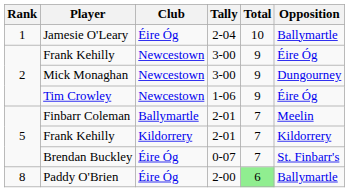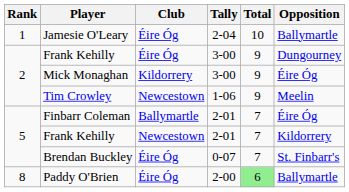 <table class="wikitable">
 <tr>
 <th>Rank</th>
 <th>Player</th>
 <th>Club</th>
 <th>Tally</th>
 <th>Total</th>
 <th>Opposition</th>
 </tr>
 <tr>
 <td rowspan="1" style="text-align:center;">1</td>
 <td>Jamesie O'Leary</td>
 <td><a href='#'>Éire Óg</a></td>
 <td align=center>2-04</td>
 <td align=center>10</td>
 <td><a href='#'>Ballymartle</a></td>
 </tr>
 <tr>
 <td rowspan="3" style="text-align:center;">2</td>
 <td>Frank Kehilly</td>
-<td><a href='#'>Newcestown</a></td>
+<td><a href='#'>Éire Óg</a></td>
+<td align=center>3-00</td>
+<td align=center>9</td>
+<td><a href='#'>Dungourney</a></td>
+</tr>
+<tr>
+<td>Mick Monaghan</td>
+<td><a href='#'>Kildorrery</a></td>
 <td align=center>3-00</td>
 <td align=center>9</td>
 <td><a href='#'>Éire Óg</a></td>
-</tr>
-<tr>
-<td>Mick Monaghan</td>
-<td><a href='#'>Newcestown</a></td>
-<td align=center>3-00</td>
-<td align=center>9</td>
-<td><a href='#'>Dungourney</a></td>
 </tr>
 <tr>
 <td><a href='#'>Tim Crowley</a></td>
 <td><a href='#'>Newcestown</a></td>
 <td align=center>1-06</td>
 <td align=center>9</td>
-<td><a href='#'>Éire Óg</a></td>
+<td><a href='#'>Meelin</a></td>
 </tr>
 <tr>
 <td rowspan="3" style="text-align:center;">5</td>
 <td>Finbarr Coleman</td>
 <td><a href='#'>Ballymartle</a></td>
 <td align=center>2-01</td>
 <td align=center>7</td>
-<td><a href='#'>Meelin</a></td>
+<td><a href='#'>Éire Óg</a></td>
 </tr>
 <tr>
 <td>Frank Kehilly</td>
-<td><a href='#'>Kildorrery</a></td>
+<td><a href='#'>Newcestown</a></td>
 <td align=center>2-01</td>
 <td align=center>7</td>
 <td><a href='#'>Kildorrery</a></td>
 </tr>
 <tr>
 <td>Brendan Buckley</td>
 <td><a href='#'>Éire Óg</a></td>
 <td align=center>0-07</td>
 <td align=center>7</td>
 <td><a href='#'>St. Finbarr's</a></td>
 </tr>
 <tr>
 <td rowspan="1" style="text-align:center;">8</td>
 <td>Paddy O'Brien</td>
 <td><a href='#'>Éire Óg</a></td>
 <td align=center>2-00</td>
 <td align=center style="background: lightgreen;">6</td>
 <td><a href='#'>Ballymartle</a></td>
 </tr>
 </table>
